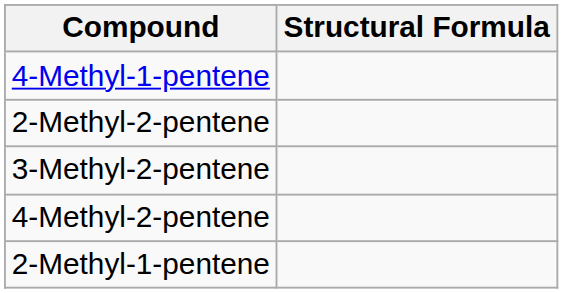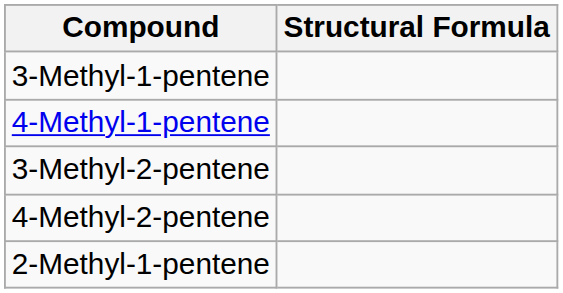 <table class="wikitable">
 <tr>
 <th>Compound</th>
 <th>Structural Formula</th>
 </tr>
 <tr>
-<td><a href='#'>4-Methyl-1-pentene</a></td>
+<td>3-Methyl-1-pentene</td>
 <td></td>
 </tr>
 <tr>
-<td>2-Methyl-2-pentene</td>
+<td><a href='#'>4-Methyl-1-pentene</a></td>
 <td></td>
 </tr>
 <tr>
 <td>3-Methyl-2-pentene</td>
 <td></td>
 </tr>
 <tr>
 <td>4-Methyl-2-pentene</td>
 <td></td>
 </tr>
 <tr>
 <td>2-Methyl-1-pentene</td>
 <td></td>
 </tr>
 </table>
